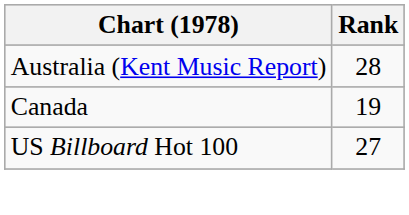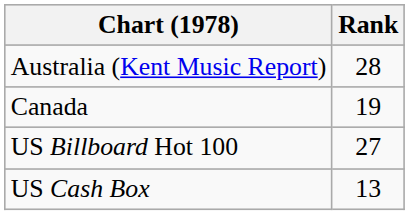 <table class="wikitable sortable">
 <tr>
 <th align="left">Chart (1978)</th>
 <th style="text-align:center;">Rank</th>
 </tr>
 <tr>
 <td>Australia (<a href='#'>Kent Music Report</a>)</td>
 <td align="center">28</td>
 </tr>
 <tr>
 <td>Canada</td>
 <td style="text-align:center;">19</td>
 </tr>
 <tr>
 <td>US <em>Billboard</em> Hot 100</td>
 <td style="text-align:center;">27</td>
 </tr>
+<tr>
+<td>US <em>Cash Box</em></td>
+<td style="text-align:center;">13</td>
+</tr>
 </table>
